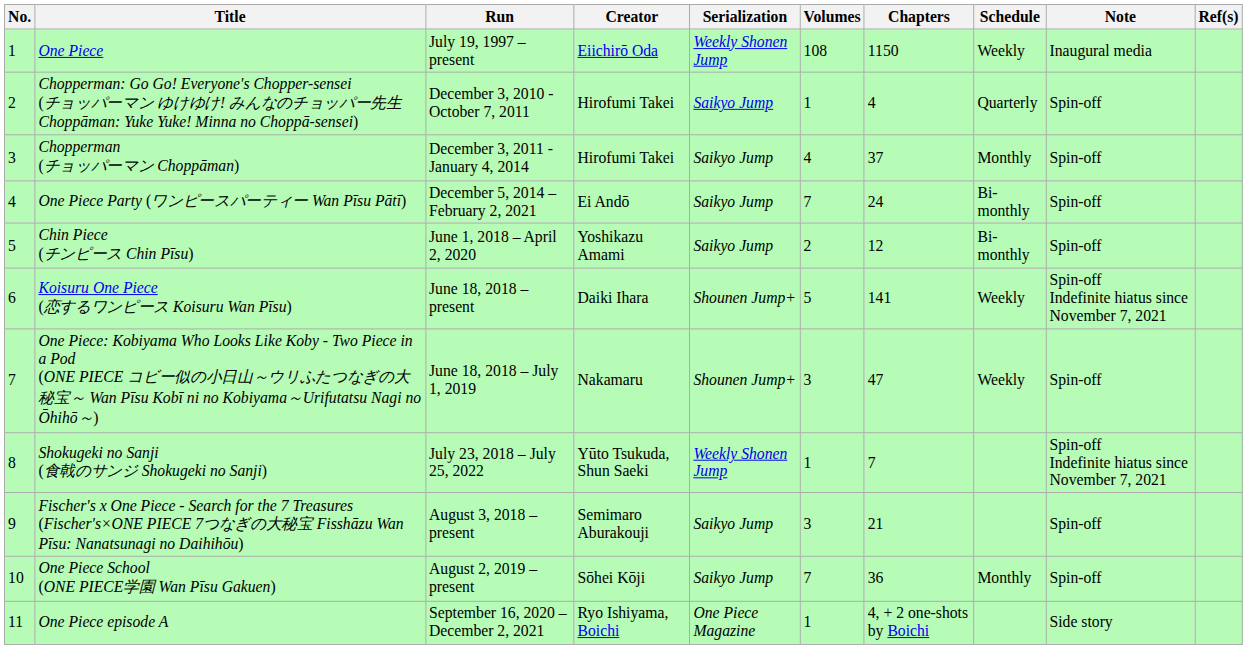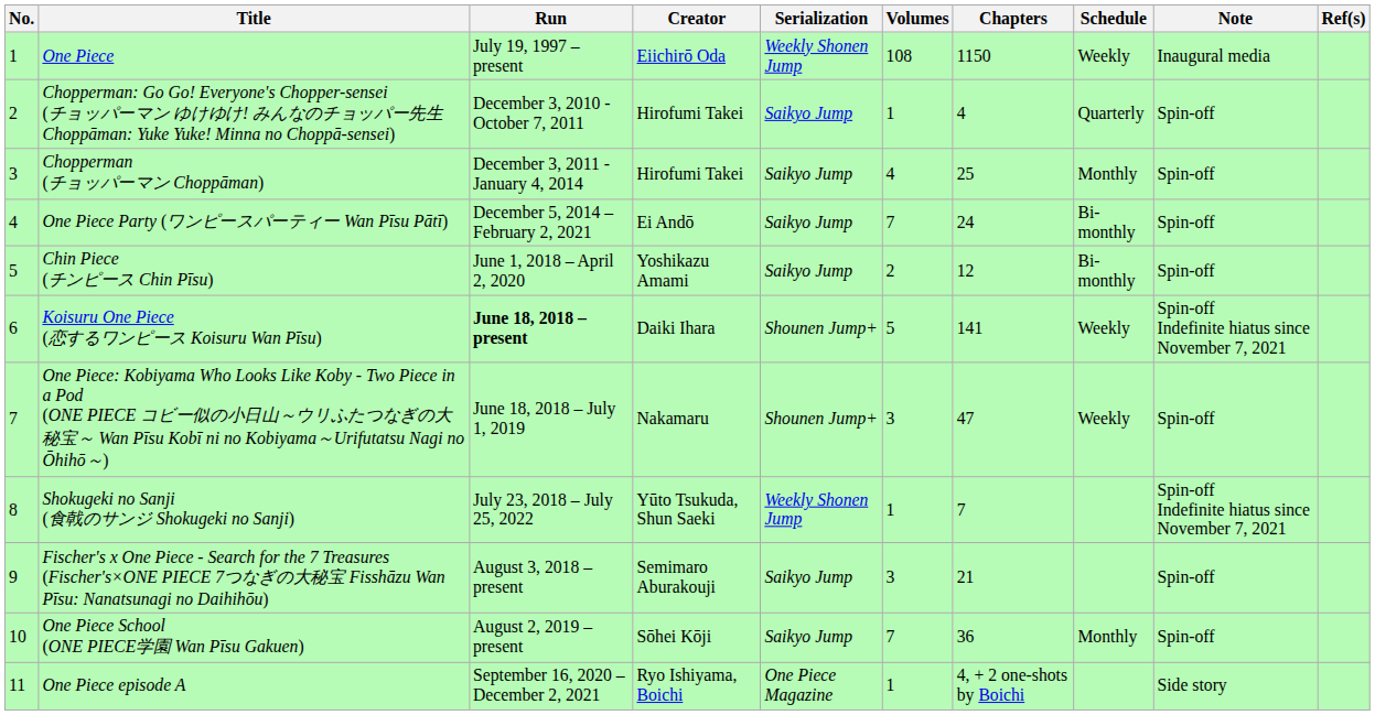 <table class="wikitable" style="width:100%;" style="font-size: 100%;">
 <tr style="text-align:center;">
 <th>No.</th>
 <th>Title</th>
 <th>Run</th>
 <th>Creator</th>
 <th>Serialization</th>
 <th>Volumes</th>
 <th>Chapters</th>
 <th>Schedule</th>
 <th>Note</th>
 <th>Ref(s)</th>
 </tr>
 <tr style="background:#b6fcb6;" span>
 <td>1</td>
 <td><em><a href='#'>One Piece</a></em></td>
 <td>July 19, 1997 – present</td>
 <td><a href='#'>Eiichirō Oda</a></td>
 <td><em><a href='#'>Weekly Shonen Jump</a></em></td>
 <td>108</td>
 <td>1150</td>
 <td>Weekly</td>
 <td>Inaugural media</td>
 <td></td>
 </tr>
 <tr style="background:#b6fcb6;" span>
 <td>2</td>
 <td><em>Chopperman: Go Go! Everyone's Chopper-sensei</em><br>(<em>チョッパーマン ゆけゆけ! みんなのチョッパー先生 Choppāman: Yuke Yuke! Minna no Choppā-sensei</em>)</td>
 <td>December 3, 2010 - October 7, 2011</td>
 <td>Hirofumi Takei</td>
 <td><em><a href='#'>Saikyo Jump</a></em></td>
 <td>1</td>
 <td>4</td>
 <td>Quarterly</td>
 <td>Spin-off</td>
 <td></td>
 </tr>
 <tr style="background:#b6fcb6;" span>
 <td>3</td>
 <td><em>Chopperman</em><br>(<em>チョッパーマン Choppāman</em>)</td>
 <td>December 3, 2011 - January 4, 2014</td>
 <td>Hirofumi Takei</td>
 <td><em>Saikyo Jump</em></td>
 <td>4</td>
-<td>37</td>
+<td>25</td>
 <td>Monthly</td>
 <td>Spin-off</td>
 <td></td>
 </tr>
 <tr style="background:#b6fcb6;" span>
 <td>4</td>
 <td><em>One Piece Party</em> (<em>ワンピースパーティー Wan Pīsu Pātī</em>)</td>
 <td>December 5, 2014 – February 2, 2021</td>
 <td>Ei Andō</td>
 <td><em>Saikyo Jump</em></td>
 <td>7</td>
 <td>24</td>
 <td>Bi-monthly</td>
 <td>Spin-off</td>
 <td></td>
 </tr>
 <tr style="background:#b6fcb6;" span>
 <td>5</td>
 <td><em>Chin Piece</em><br>(<em>チンピース Chin Pīsu</em>)</td>
 <td>June 1, 2018 – April 2, 2020</td>
 <td>Yoshikazu Amami</td>
 <td><em>Saikyo Jump</em></td>
 <td>2</td>
 <td>12</td>
 <td>Bi-monthly</td>
 <td>Spin-off</td>
 <td></td>
 </tr>
 <tr style="background:#b6fcb6;" span>
 <td>6</td>
 <td><em><a href='#'>Koisuru One Piece</a></em><br>(<em>恋するワンピース Koisuru Wan Pīsu</em>)</td>
-<td>June 18, 2018 – present</td>
+<td><strong>June 18, 2018 – present</strong></td>
 <td>Daiki Ihara</td>
 <td><em>Shounen Jump+</em></td>
 <td>5</td>
 <td>141</td>
 <td>Weekly</td>
 <td>Spin-off<br>Indefinite hiatus since November 7, 2021</td>
 <td></td>
 </tr>
 <tr style="background:#b6fcb6;" span>
 <td>7</td>
 <td><em>One Piece: Kobiyama Who Looks Like Koby - Two Piece in a Pod</em><br>(<em>ONE PIECE コビー似の小日山～ウリふたつなぎの大秘宝～ Wan Pīsu Kobī ni no Kobiyama～Urifutatsu Nagi no Ōhihō～</em>)</td>
 <td>June 18, 2018 – July 1, 2019</td>
 <td>Nakamaru</td>
 <td><em>Shounen Jump+</em></td>
 <td>3</td>
 <td>47</td>
 <td>Weekly</td>
 <td>Spin-off</td>
 <td></td>
 </tr>
 <tr style="background:#b6fcb6;" span>
 <td>8</td>
 <td><em>Shokugeki no Sanji</em><br>(<em>食戟のサンジ Shokugeki no Sanji</em>)</td>
 <td>July 23, 2018 – July 25, 2022</td>
 <td>Yūto Tsukuda, Shun Saeki</td>
 <td><em><a href='#'>Weekly Shonen Jump</a></em></td>
 <td>1</td>
 <td>7</td>
 <td></td>
 <td>Spin-off<br>Indefinite hiatus since November 7, 2021</td>
 <td></td>
 </tr>
 <tr style="background:#b6fcb6;" span>
 <td>9</td>
 <td><em>Fischer's x One Piece - Search for the 7 Treasures</em><br>(<em>Fischer's×ONE PIECE 7つなぎの大秘宝 Fisshāzu Wan Pīsu: Nanatsunagi no Daihihōu</em>)</td>
 <td>August 3, 2018 – present</td>
 <td>Semimaro Aburakouji</td>
 <td><em>Saikyo Jump</em></td>
 <td>3</td>
 <td>21</td>
 <td></td>
 <td>Spin-off</td>
 <td></td>
 </tr>
 <tr style="background:#b6fcb6;" span>
 <td>10</td>
 <td><em>One Piece School</em><br>(<em>ONE PIECE学園 Wan Pīsu Gakuen</em>)</td>
 <td>August 2, 2019 – present</td>
 <td>Sōhei Kōji</td>
 <td><em>Saikyo Jump</em></td>
 <td>7</td>
 <td>36</td>
 <td>Monthly</td>
 <td>Spin-off</td>
 <td></td>
 </tr>
 <tr style="background:#b6fcb6;" span>
 <td>11</td>
 <td><em>One Piece episode A</em></td>
 <td>September 16, 2020  – December 2, 2021</td>
 <td>Ryo Ishiyama, <a href='#'>Boichi</a></td>
 <td><em>One Piece Magazine</em></td>
 <td>1</td>
 <td>4, + 2 one-shots by <a href='#'>Boichi</a></td>
 <td></td>
 <td>Side story</td>
 <td></td>
 </tr>
 </table>
